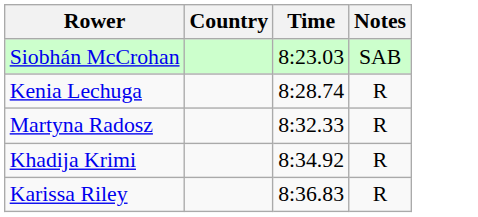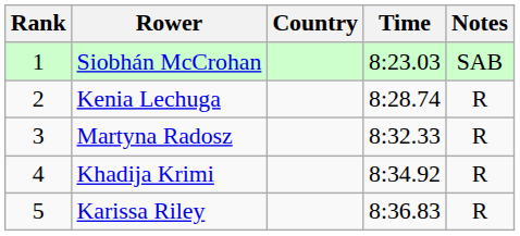 <table class="wikitable" style="text-align:center">
 <tr>
+<th>Rank</th>
 <th>Rower</th>
 <th>Country</th>
 <th>Time</th>
 <th>Notes</th>
 </tr>
 <tr bgcolor=ccffcc>
+<td>1</td>
 <td align="left"><a href='#'>Siobhán McCrohan</a></td>
 <td align="left"></td>
 <td>8:23.03</td>
 <td>SAB</td>
 </tr>
 <tr>
+<td>2</td>
 <td align="left"><a href='#'>Kenia Lechuga</a></td>
 <td align="left"></td>
 <td>8:28.74</td>
 <td>R</td>
 </tr>
 <tr>
+<td>3</td>
 <td align="left"><a href='#'>Martyna Radosz</a></td>
 <td align="left"></td>
 <td>8:32.33</td>
 <td>R</td>
 </tr>
 <tr>
+<td>4</td>
 <td align="left"><a href='#'>Khadija Krimi</a></td>
 <td align="left"></td>
 <td>8:34.92</td>
 <td>R</td>
 </tr>
 <tr>
+<td>5</td>
 <td align="left"><a href='#'>Karissa Riley</a></td>
 <td align="left"></td>
 <td>8:36.83</td>
 <td>R</td>
 </tr>
 </table>
